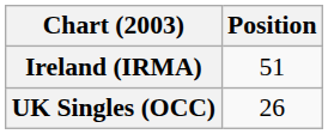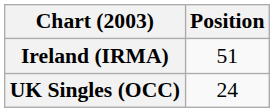 <table class="wikitable plainrowheaders" style="text-align:center">
 <tr>
 <th>Chart (2003)</th>
 <th>Position</th>
 </tr>
 <tr>
 <th scope="row">Ireland (IRMA)</th>
 <td>51</td>
 </tr>
 <tr>
 <th scope="row">UK Singles (OCC)</th>
-<td>26</td>
+<td>24</td>
 </tr>
 </table>
